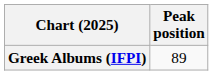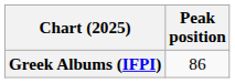 <table class="wikitable sortable plainrowheaders" style="text-align:center;">
 <tr>
 <th>Chart (2025)</th>
 <th>Peak<br>position</th>
 </tr>
 <tr>
 <th scope="row">Greek Albums (<a href='#'>IFPI</a>)</th>
-<td>89</td>
+<td>86</td>
 </tr>
 </table>
